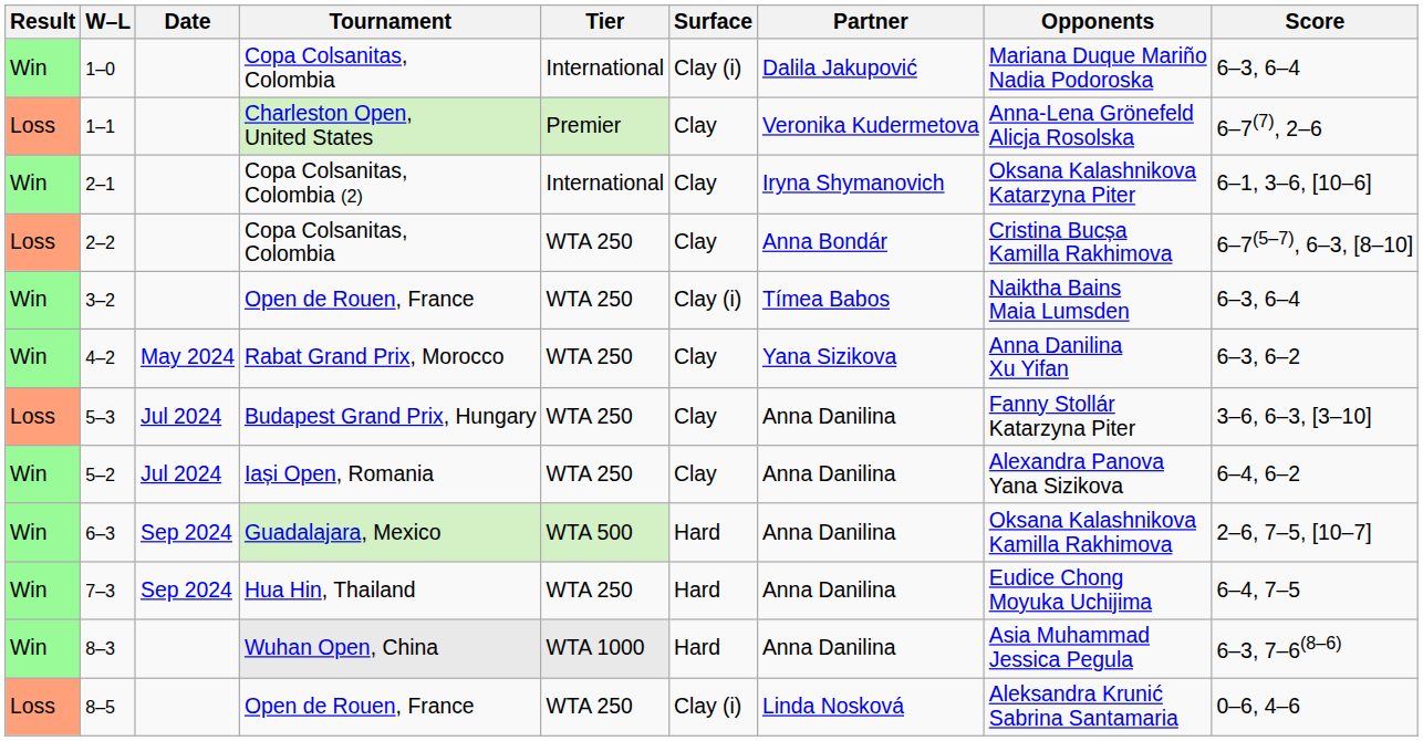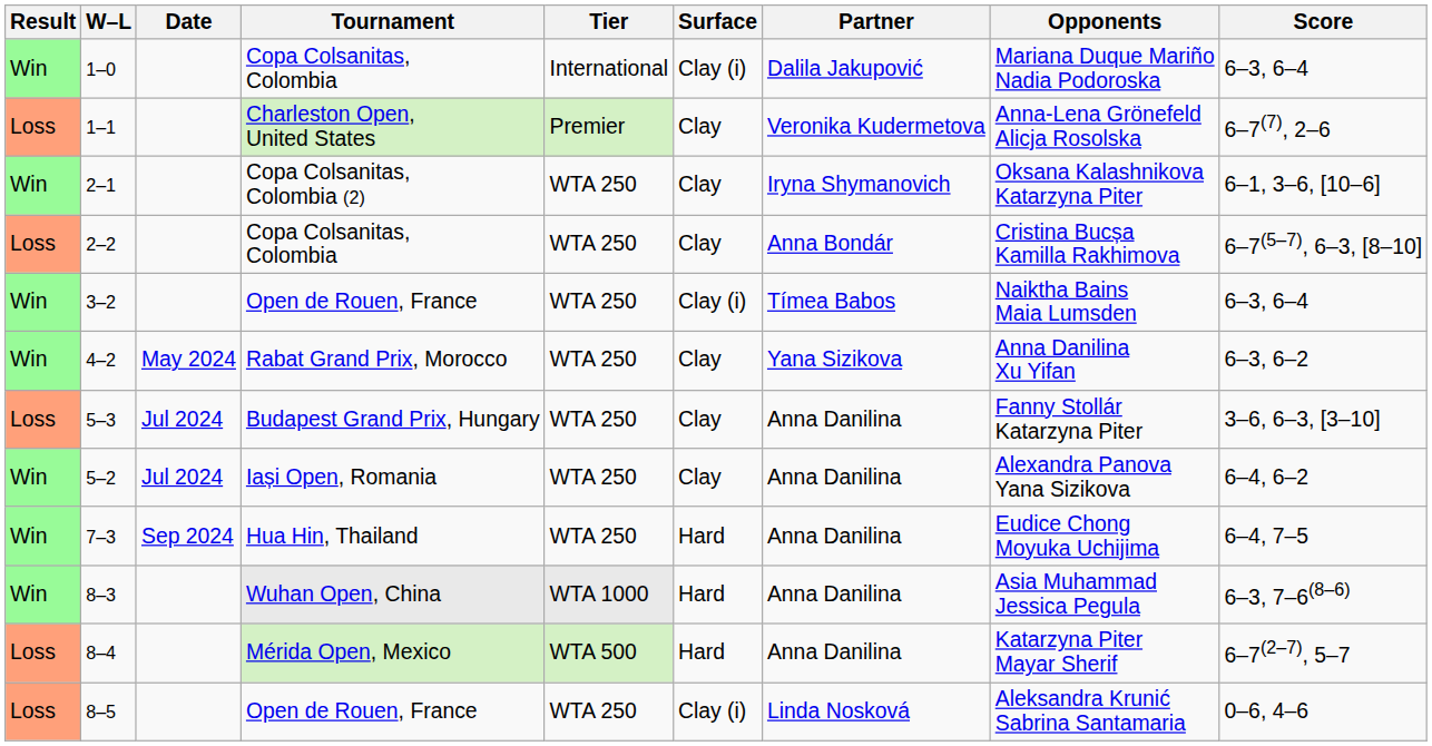 <table class="sortable wikitable">
 <tr>
 <th>Result</th>
 <th class="unsortable">W–L</th>
 <th>Date</th>
 <th>Tournament</th>
 <th>Tier</th>
 <th>Surface</th>
 <th>Partner</th>
 <th>Opponents</th>
 <th class="unsortable">Score</th>
 </tr>
 <tr>
 <td bgcolor=98fb98>Win</td>
 <td><small>1–0</small></td>
 <td><a href='#'></a></td>
 <td><a href='#'>Copa Colsanitas</a>, <br>Colombia</td>
 <td>International</td>
 <td>Clay (i)</td>
 <td> <a href='#'>Dalila Jakupović</a></td>
 <td> <a href='#'>Mariana Duque Mariño</a> <br>  <a href='#'>Nadia Podoroska</a></td>
 <td>6–3, 6–4</td>
 </tr>
 <tr>
 <td bgcolor=ffa07a>Loss</td>
 <td><small>1–1</small></td>
 <td><a href='#'></a></td>
 <td bgcolor=#d4f1c5><a href='#'>Charleston Open</a>, <br>United States</td>
 <td bgcolor=#d4f1c5>Premier</td>
 <td>Clay</td>
 <td> <a href='#'>Veronika Kudermetova</a></td>
 <td> <a href='#'>Anna-Lena Grönefeld</a> <br>  <a href='#'>Alicja Rosolska</a></td>
 <td>6–7<sup>(7)</sup>, 2–6</td>
 </tr>
 <tr>
 <td bgcolor=98FB98>Win</td>
 <td><small>2–1</small></td>
 <td><a href='#'></a></td>
 <td>Copa Colsanitas, <br>Colombia <small>(2)</small></td>
-<td>International</td>
+<td>WTA 250</td>
 <td>Clay</td>
 <td> <a href='#'>Iryna Shymanovich</a></td>
 <td> <a href='#'>Oksana Kalashnikova</a> <br>  <a href='#'>Katarzyna Piter</a></td>
 <td>6–1, 3–6, [10–6]</td>
 </tr>
 <tr>
 <td bgcolor=FFA07A>Loss</td>
 <td><small>2–2</small></td>
 <td><a href='#'></a></td>
 <td>Copa Colsanitas, <br>Colombia</td>
 <td>WTA 250</td>
 <td>Clay</td>
 <td> <a href='#'>Anna Bondár</a></td>
 <td> <a href='#'>Cristina Bucșa</a> <br>  <a href='#'>Kamilla Rakhimova</a></td>
 <td>6–7<sup>(5–7)</sup>, 6–3, [8–10]</td>
 </tr>
 <tr>
 <td style="background:#98fb98;">Win</td>
 <td><small>3–2</small></td>
 <td><a href='#'></a></td>
 <td><a href='#'>Open de Rouen</a>, France</td>
 <td>WTA 250</td>
 <td>Clay (i)</td>
 <td> <a href='#'>Tímea Babos</a></td>
 <td> <a href='#'>Naiktha Bains</a> <br>  <a href='#'>Maia Lumsden</a></td>
 <td>6–3, 6–4</td>
 </tr>
 <tr>
 <td style="background:#98fb98;">Win</td>
 <td><small>4–2</small></td>
 <td><a href='#'>May 2024</a></td>
 <td><a href='#'>Rabat Grand Prix</a>, Morocco</td>
 <td>WTA 250</td>
 <td>Clay</td>
 <td> <a href='#'>Yana Sizikova</a></td>
 <td> <a href='#'>Anna Danilina</a> <br>  <a href='#'>Xu Yifan</a></td>
 <td>6–3, 6–2</td>
 </tr>
 <tr>
 <td bgcolor=FFA07A>Loss</td>
 <td><small>5–3</small></td>
 <td><a href='#'>Jul 2024</a></td>
 <td><a href='#'>Budapest Grand Prix</a>, Hungary</td>
 <td>WTA 250</td>
 <td>Clay</td>
 <td> Anna Danilina</td>
 <td> <a href='#'>Fanny Stollár</a> <br>  Katarzyna Piter</td>
 <td>3–6, 6–3, [3–10]</td>
 </tr>
 <tr>
 <td bgcolor=98FB98>Win</td>
 <td><small>5–2</small></td>
 <td><a href='#'>Jul 2024</a></td>
 <td><a href='#'>Iași Open</a>, Romania</td>
 <td>WTA 250</td>
 <td>Clay</td>
 <td> Anna Danilina</td>
 <td> <a href='#'>Alexandra Panova</a> <br>  Yana Sizikova</td>
 <td>6–4, 6–2</td>
 </tr>
 <tr>
 <td bgcolor=98FB98>Win</td>
-<td><small>6–3</small></td>
-<td><a href='#'>Sep 2024</a></td>
-<td bgcolor=#d4f1c5><a href='#'>Guadalajara</a>, Mexico</td>
-<td bgcolor=#d4f1c5>WTA 500</td>
-<td>Hard</td>
-<td> Anna Danilina</td>
-<td> <a href='#'>Oksana Kalashnikova</a> <br>  <a href='#'>Kamilla Rakhimova</a></td>
-<td>2–6, 7–5, [10–7]</td>
-</tr>
-<tr>
-<td bgcolor=98FB98>Win</td>
 <td><small>7–3</small></td>
 <td><a href='#'>Sep 2024</a></td>
 <td><a href='#'>Hua Hin</a>, Thailand</td>
 <td>WTA 250</td>
 <td>Hard</td>
 <td> Anna Danilina</td>
 <td> <a href='#'>Eudice Chong</a> <br>  <a href='#'>Moyuka Uchijima</a></td>
 <td>6–4, 7–5</td>
 </tr>
 <tr>
 <td bgcolor=98FB98>Win</td>
 <td><small>8–3</small></td>
 <td><a href='#'></a></td>
 <td bgcolor=#e9e9e9><a href='#'>Wuhan Open</a>, China</td>
 <td bgcolor=#e9e9e9>WTA 1000</td>
 <td>Hard</td>
 <td> Anna Danilina</td>
 <td> <a href='#'>Asia Muhammad</a> <br>  <a href='#'>Jessica Pegula</a></td>
 <td>6–3, 7–6<sup>(8–6)</sup></td>
 </tr>
 <tr>
 <td bgcolor=FFA07A>Loss</td>
+<td><small>8–4</small></td>
+<td><a href='#'></a></td>
+<td style="background:#d4f1c5"><a href='#'>Mérida Open</a>, Mexico</td>
+<td style="background:#d4f1c5">WTA 500</td>
+<td>Hard</td>
+<td> Anna Danilina</td>
+<td> <a href='#'>Katarzyna Piter</a> <br>  <a href='#'>Mayar Sherif</a></td>
+<td>6–7<sup>(2–7)</sup>, 5–7</td>
+</tr>
+<tr>
+<td bgcolor=FFA07A>Loss</td>
 <td><small>8–5</small></td>
 <td><a href='#'></a></td>
 <td><a href='#'>Open de Rouen</a>, France</td>
 <td>WTA 250</td>
 <td>Clay (i)</td>
 <td> <a href='#'>Linda Nosková</a></td>
 <td> <a href='#'>Aleksandra Krunić</a> <br>  <a href='#'>Sabrina Santamaria</a></td>
 <td>0–6, 4–6</td>
 </tr>
 </table>
